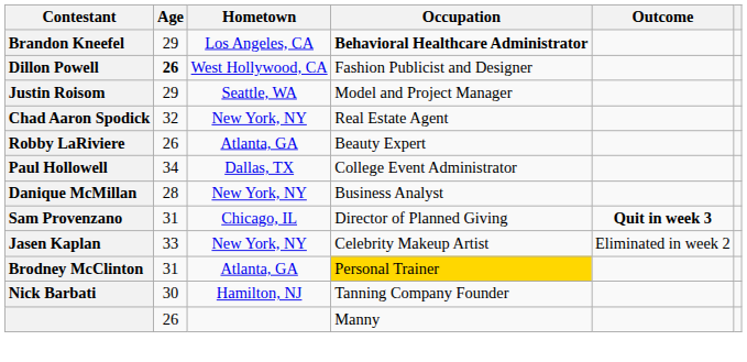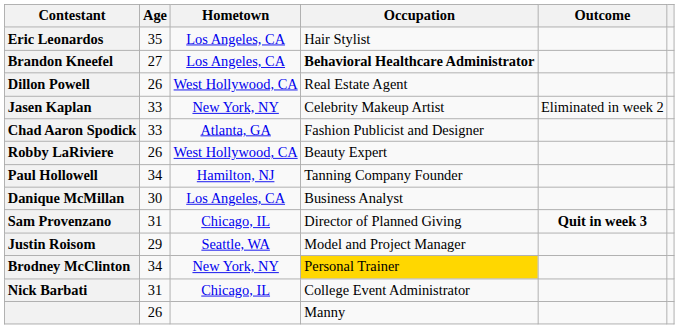 <table class="wikitable sortable" style="text-align:center">
 <tr>
 <th>Contestant</th>
 <th>Age</th>
 <th>Hometown</th>
 <th>Occupation</th>
 <th>Outcome</th>
 <th></th>
 </tr>
 <tr>
+<th style="text-align:left;">Eric Leonardos</th>
+<td>35</td>
+<td><a href='#'>Los Angeles, CA</a></td>
+<td style="text-align:left;">Hair Stylist</td>
+<td></td>
+<td></td>
+</tr>
+<tr>
 <th style="text-align:left;">Brandon Kneefel</th>
-<td>29</td>
+<td>27</td>
 <td><a href='#'>Los Angeles, CA</a></td>
 <td style="text-align:left;"><strong>Behavioral Healthcare Administrator</strong></td>
 <td></td>
 <td></td>
 </tr>
 <tr>
 <th style="text-align:left;">Dillon Powell</th>
-<td><strong>26</strong></td>
+<td>26</td>
 <td><a href='#'>West Hollywood, CA</a></td>
-<td style="text-align:left;">Fashion Publicist and Designer</td>
+<td style="text-align:left;">Real Estate Agent</td>
 <td></td>
 <td></td>
 </tr>
 <tr>
-<th style="text-align:left;">Justin Roisom</th>
-<td>29</td>
-<td><a href='#'>Seattle, WA</a></td>
-<td style="text-align:left;">Model and Project Manager</td>
-<td></td>
+<th style="text-align:left;">Jasen Kaplan</th>
+<td>33</td>
+<td><a href='#'>New York, NY</a></td>
+<td style="text-align:left;">Celebrity Makeup Artist</td>
+<td>Eliminated in week 2</td>
 <td></td>
 </tr>
 <tr>
 <th style="text-align:left;">Chad Aaron Spodick</th>
-<td>32</td>
-<td><a href='#'>New York, NY</a></td>
-<td style="text-align:left;">Real Estate Agent</td>
+<td>33</td>
+<td><a href='#'>Atlanta, GA</a></td>
+<td style="text-align:left;">Fashion Publicist and Designer</td>
 <td></td>
 <td></td>
 </tr>
 <tr>
 <th style="text-align:left;">Robby LaRiviere</th>
 <td>26</td>
-<td><a href='#'>Atlanta, GA</a></td>
+<td><a href='#'>West Hollywood, CA</a></td>
 <td style="text-align:left;">Beauty Expert</td>
 <td></td>
 <td></td>
 </tr>
 <tr>
 <th style="text-align:left;">Paul Hollowell</th>
 <td>34</td>
-<td><a href='#'>Dallas, TX</a></td>
-<td style="text-align:left;">College Event Administrator</td>
+<td><a href='#'>Hamilton, NJ</a></td>
+<td style="text-align:left;">Tanning Company Founder</td>
 <td></td>
 <td></td>
 </tr>
 <tr>
 <th style="text-align:left;">Danique McMillan</th>
-<td>28</td>
-<td><a href='#'>New York, NY</a></td>
+<td>30</td>
+<td><a href='#'>Los Angeles, CA</a></td>
 <td style="text-align:left;">Business Analyst</td>
 <td></td>
 <td></td>
 </tr>
 <tr>
 <th style="text-align:left;">Sam Provenzano</th>
 <td>31</td>
 <td><a href='#'>Chicago, IL</a></td>
 <td style="text-align:left;">Director of Planned Giving</td>
 <td><strong>Quit in week 3</strong></td>
 <td></td>
 </tr>
 <tr>
-<th style="text-align:left;">Jasen Kaplan</th>
-<td>33</td>
-<td><a href='#'>New York, NY</a></td>
-<td style="text-align:left;">Celebrity Makeup Artist</td>
-<td>Eliminated in week 2</td>
+<th style="text-align:left;">Justin Roisom</th>
+<td>29</td>
+<td><a href='#'>Seattle, WA</a></td>
+<td style="text-align:left;">Model and Project Manager</td>
+<td></td>
 <td></td>
 </tr>
 <tr>
 <th style="text-align:left;">Brodney McClinton</th>
-<td>31</td>
-<td><a href='#'>Atlanta, GA</a></td>
+<td>34</td>
+<td><a href='#'>New York, NY</a></td>
 <td style="background: gold; text-align:left;">Personal Trainer</td>
 <td></td>
 <td></td>
 </tr>
 <tr>
 <th style="text-align:left;">Nick Barbati</th>
-<td>30</td>
-<td><a href='#'>Hamilton, NJ</a></td>
-<td style="text-align:left;">Tanning Company Founder</td>
+<td>31</td>
+<td><a href='#'>Chicago, IL</a></td>
+<td style="text-align:left;">College Event Administrator</td>
 <td></td>
 <td></td>
 </tr>
 <tr>
 <th style="text-align:left;"></th>
 <td>26</td>
 <td></td>
 <td style="text-align:left;">Manny</td>
 <td></td>
 <td></td>
 </tr>
 </table>
